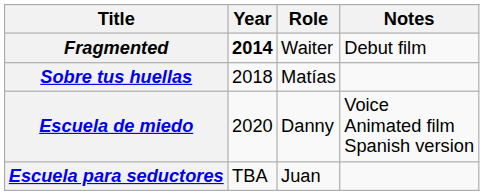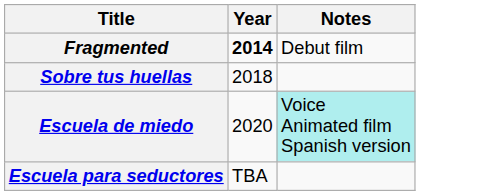 <table class="wikitable plainrowheaders sortable">
 <tr>
 <th scope="col">Title</th>
 <th scope="col">Year</th>
-<th scope="col">Role</th>
 <th scope="col" class="unsortable">Notes</th>
 </tr>
 <tr>
 <th scope=row><em>Fragmented</em></th>
 <td><strong>2014</strong></td>
-<td>Waiter</td>
 <td>Debut film</td>
 </tr>
 <tr>
 <th scope=row><em><a href='#'>Sobre tus huellas</a></em></th>
 <td>2018</td>
-<td>Matías</td>
 <td></td>
 </tr>
 <tr>
 <th scope=row><em><a href='#'>Escuela de miedo</a></em></th>
 <td>2020</td>
-<td>Danny</td>
-<td>Voice<br>Animated film<br>Spanish version</td>
+<td style="background: paleturquoise;">Voice<br>Animated film<br>Spanish version</td>
 </tr>
 <tr>
 <th scope=row><em><a href='#'>Escuela para seductores</a></em></th>
 <td>TBA</td>
-<td>Juan</td>
 <td></td>
 </tr>
 </table>
